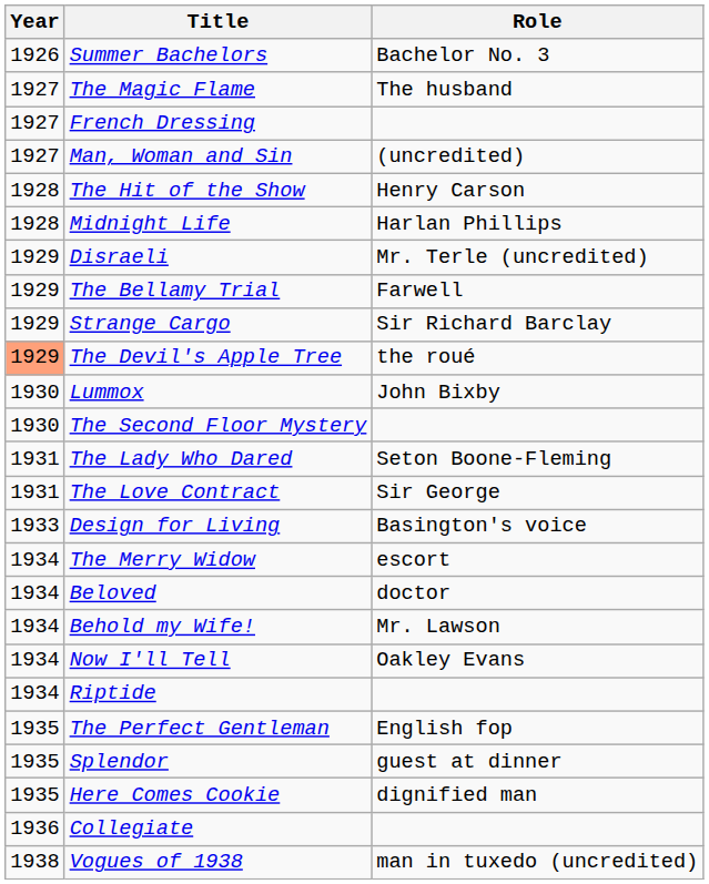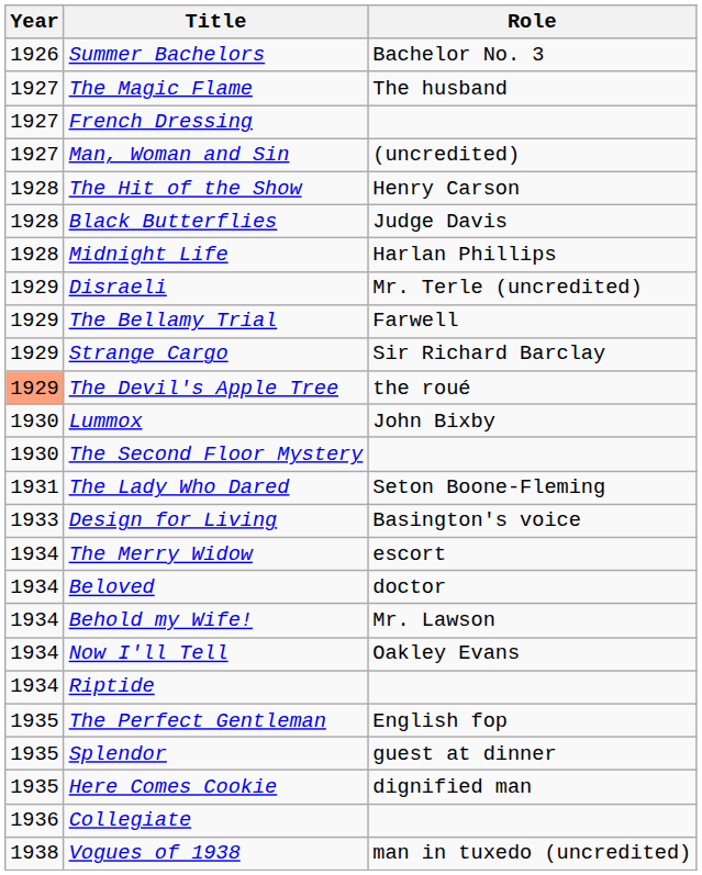 <table class="wikitable sortable plainrowheaders">
 <tr>
 <th scope="col">Year</th>
 <th scope="col">Title</th>
 <th scope="col">Role</th>
 </tr>
 <tr>
 <td>1926</td>
 <td><em><a href='#'>Summer Bachelors</a></em></td>
 <td>Bachelor No. 3</td>
 </tr>
 <tr>
 <td>1927</td>
 <td><em><a href='#'>The Magic Flame</a></em></td>
 <td>The husband</td>
 </tr>
 <tr>
 <td>1927</td>
 <td><em><a href='#'>French Dressing</a></em></td>
 <td></td>
 </tr>
 <tr>
 <td>1927</td>
 <td><em><a href='#'>Man, Woman and Sin</a></em></td>
 <td>(uncredited)</td>
 </tr>
 <tr>
 <td>1928</td>
 <td><em><a href='#'>The Hit of the Show</a></em></td>
 <td>Henry Carson</td>
+</tr>
+<tr>
+<td>1928</td>
+<td><em><a href='#'>Black Butterflies</a></em></td>
+<td>Judge Davis</td>
 </tr>
 <tr>
 <td>1928</td>
 <td><em><a href='#'>Midnight Life</a></em></td>
 <td>Harlan Phillips</td>
 </tr>
 <tr>
 <td>1929</td>
 <td><em><a href='#'>Disraeli</a></em></td>
 <td>Mr. Terle (uncredited)</td>
 </tr>
 <tr>
 <td>1929</td>
 <td><em><a href='#'>The Bellamy Trial</a></em></td>
 <td>Farwell</td>
 </tr>
 <tr>
 <td>1929</td>
 <td><em><a href='#'>Strange Cargo</a></em></td>
 <td>Sir Richard Barclay</td>
 </tr>
 <tr>
 <td style="background: lightsalmon;">1929</td>
 <td><em><a href='#'>The Devil's Apple Tree</a></em></td>
 <td>the roué</td>
 </tr>
 <tr>
 <td>1930</td>
 <td><em><a href='#'>Lummox</a></em></td>
 <td>John Bixby</td>
 </tr>
 <tr>
 <td>1930</td>
 <td><em><a href='#'>The Second Floor Mystery</a></em></td>
 <td></td>
 </tr>
 <tr>
 <td>1931</td>
 <td><em><a href='#'>The Lady Who Dared</a></em></td>
 <td>Seton Boone-Fleming</td>
-</tr>
-<tr>
-<td>1931</td>
-<td><em><a href='#'>The Love Contract</a></em></td>
-<td>Sir George</td>
 </tr>
 <tr>
 <td>1933</td>
 <td><em><a href='#'>Design for Living</a></em></td>
 <td>Basington's voice</td>
 </tr>
 <tr>
 <td>1934</td>
 <td><em><a href='#'>The Merry Widow</a></em></td>
 <td>escort</td>
 </tr>
 <tr>
 <td>1934</td>
 <td><em><a href='#'>Beloved</a></em></td>
 <td>doctor</td>
 </tr>
 <tr>
 <td>1934</td>
 <td><em><a href='#'>Behold my Wife!</a></em></td>
 <td>Mr. Lawson</td>
 </tr>
 <tr>
 <td>1934</td>
 <td><em><a href='#'>Now I'll Tell</a></em></td>
 <td>Oakley Evans</td>
 </tr>
 <tr>
 <td>1934</td>
 <td><em><a href='#'>Riptide</a></em></td>
 <td></td>
 </tr>
 <tr>
 <td>1935</td>
 <td><em><a href='#'>The Perfect Gentleman</a></em></td>
 <td>English fop</td>
 </tr>
 <tr>
 <td>1935</td>
 <td><em><a href='#'>Splendor</a></em></td>
 <td>guest at dinner</td>
 </tr>
 <tr>
 <td>1935</td>
 <td><em><a href='#'>Here Comes Cookie</a></em></td>
 <td>dignified man</td>
 </tr>
 <tr>
 <td>1936</td>
 <td><em><a href='#'>Collegiate</a></em></td>
 <td></td>
 </tr>
 <tr>
 <td>1938</td>
 <td><em><a href='#'>Vogues of 1938</a></em></td>
 <td>man in tuxedo (uncredited)</td>
 </tr>
 </table>
